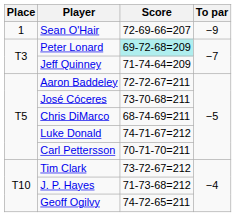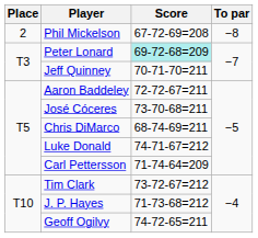 <table class="wikitable">
 <tr>
 <th>Place</th>
 <th>Player</th>
 <th>Score</th>
 <th>To par</th>
 </tr>
 <tr>
-<td align="center">1</td>
-<td> <a href='#'>Sean O'Hair</a></td>
-<td>72-69-66=207</td>
-<td align=center>−9</td>
+<td align="center">2</td>
+<td> <a href='#'>Phil Mickelson</a></td>
+<td>67-72-69=208</td>
+<td align=center>−8</td>
 </tr>
 <tr>
 <td rowspan="2" align="center">T3</td>
 <td> <a href='#'>Peter Lonard</a></td>
 <td style="background: paleturquoise;">69-72-68=209</td>
 <td rowspan="2" align=center>−7</td>
 </tr>
 <tr>
 <td> <a href='#'>Jeff Quinney</a></td>
-<td>71-74-64=209</td>
+<td>70-71-70=211</td>
 </tr>
 <tr>
 <td rowspan="5" align="center">T5</td>
 <td> <a href='#'>Aaron Baddeley</a></td>
 <td>72-72-67=211</td>
 <td rowspan="5" align=center>−5</td>
 </tr>
 <tr>
 <td> <a href='#'>José Cóceres</a></td>
 <td>73-70-68=211</td>
 </tr>
 <tr>
 <td> <a href='#'>Chris DiMarco</a></td>
 <td>68-74-69=211</td>
 </tr>
 <tr>
 <td> <a href='#'>Luke Donald</a></td>
 <td>74-71-67=212</td>
 </tr>
 <tr>
 <td> <a href='#'>Carl Pettersson</a></td>
-<td>70-71-70=211</td>
+<td>71-74-64=209</td>
 </tr>
 <tr>
 <td rowspan="3" align="center">T10</td>
 <td> <a href='#'>Tim Clark</a></td>
 <td>73-72-67=212</td>
 <td rowspan="3" align=center>−4</td>
 </tr>
 <tr>
 <td> <a href='#'>J. P. Hayes</a></td>
 <td>71-73-68=212</td>
 </tr>
 <tr>
 <td> <a href='#'>Geoff Ogilvy</a></td>
 <td>74-72-65=211</td>
 </tr>
 </table>
